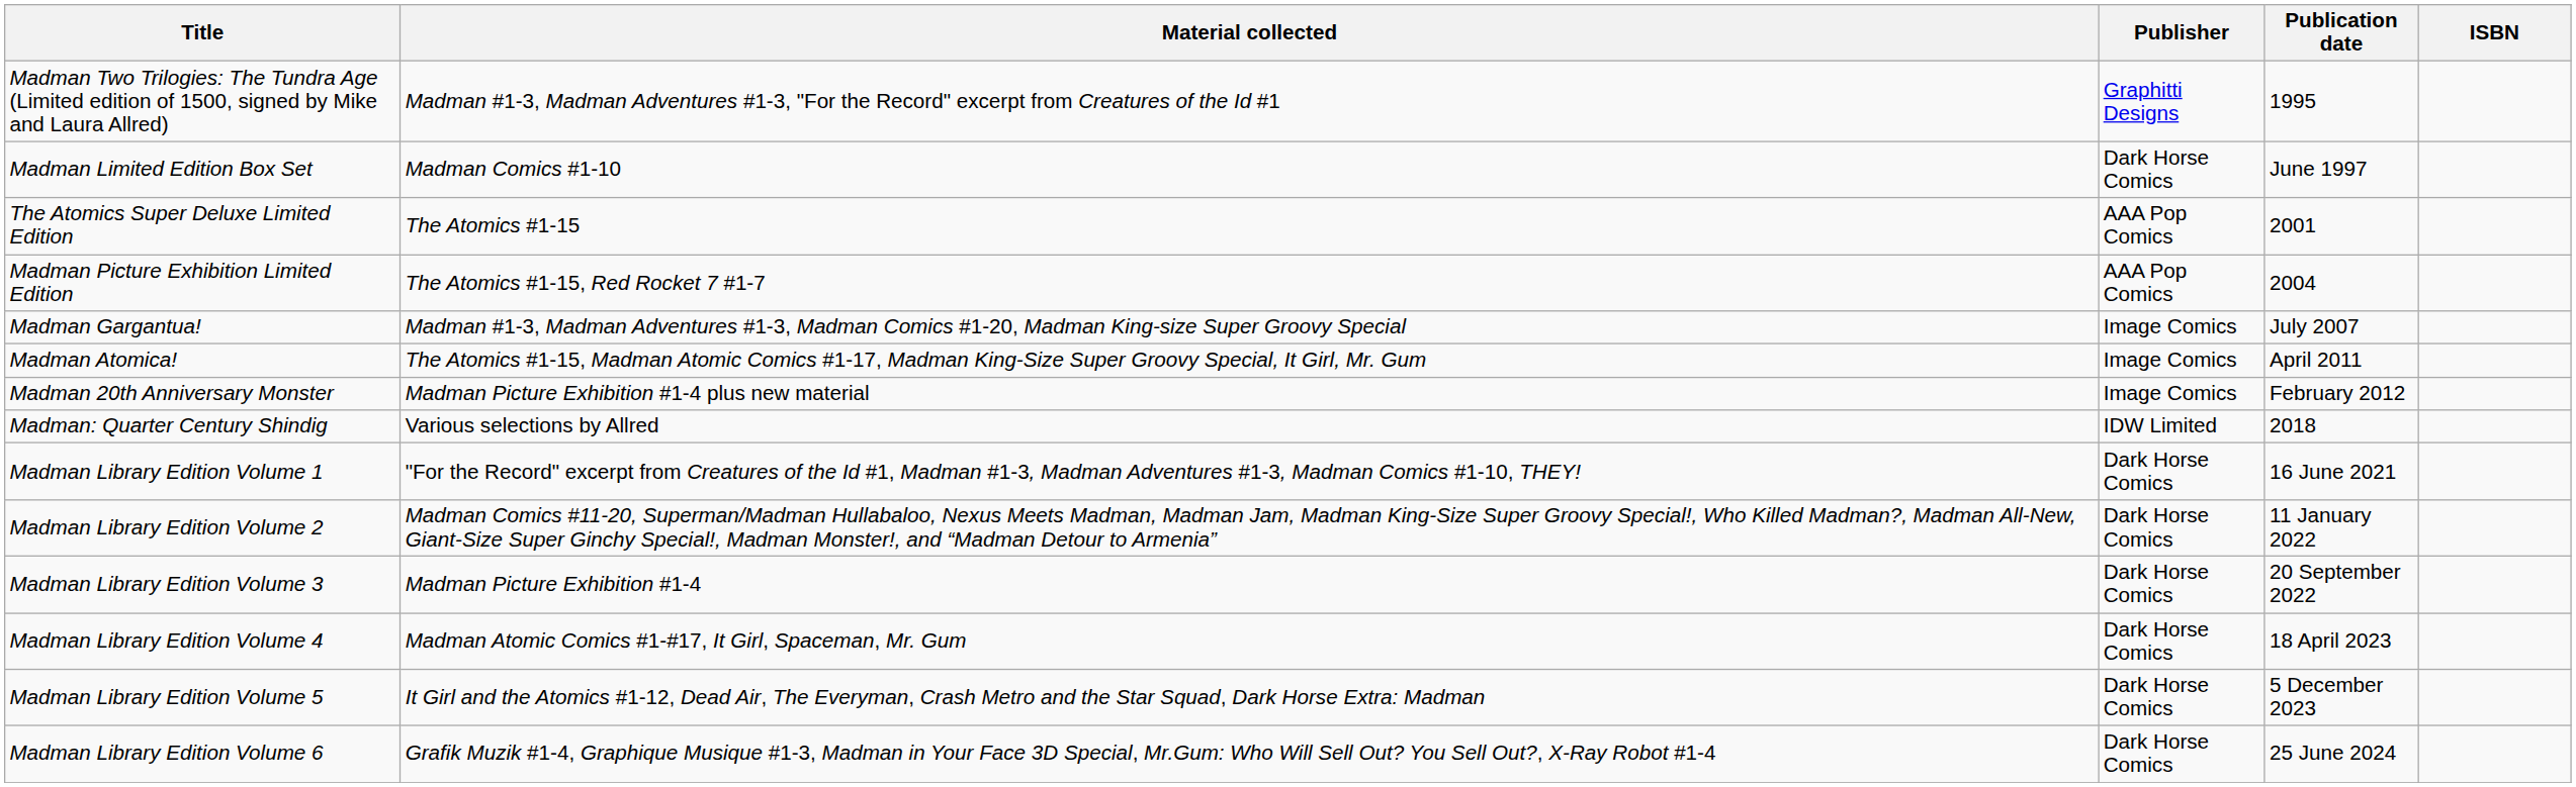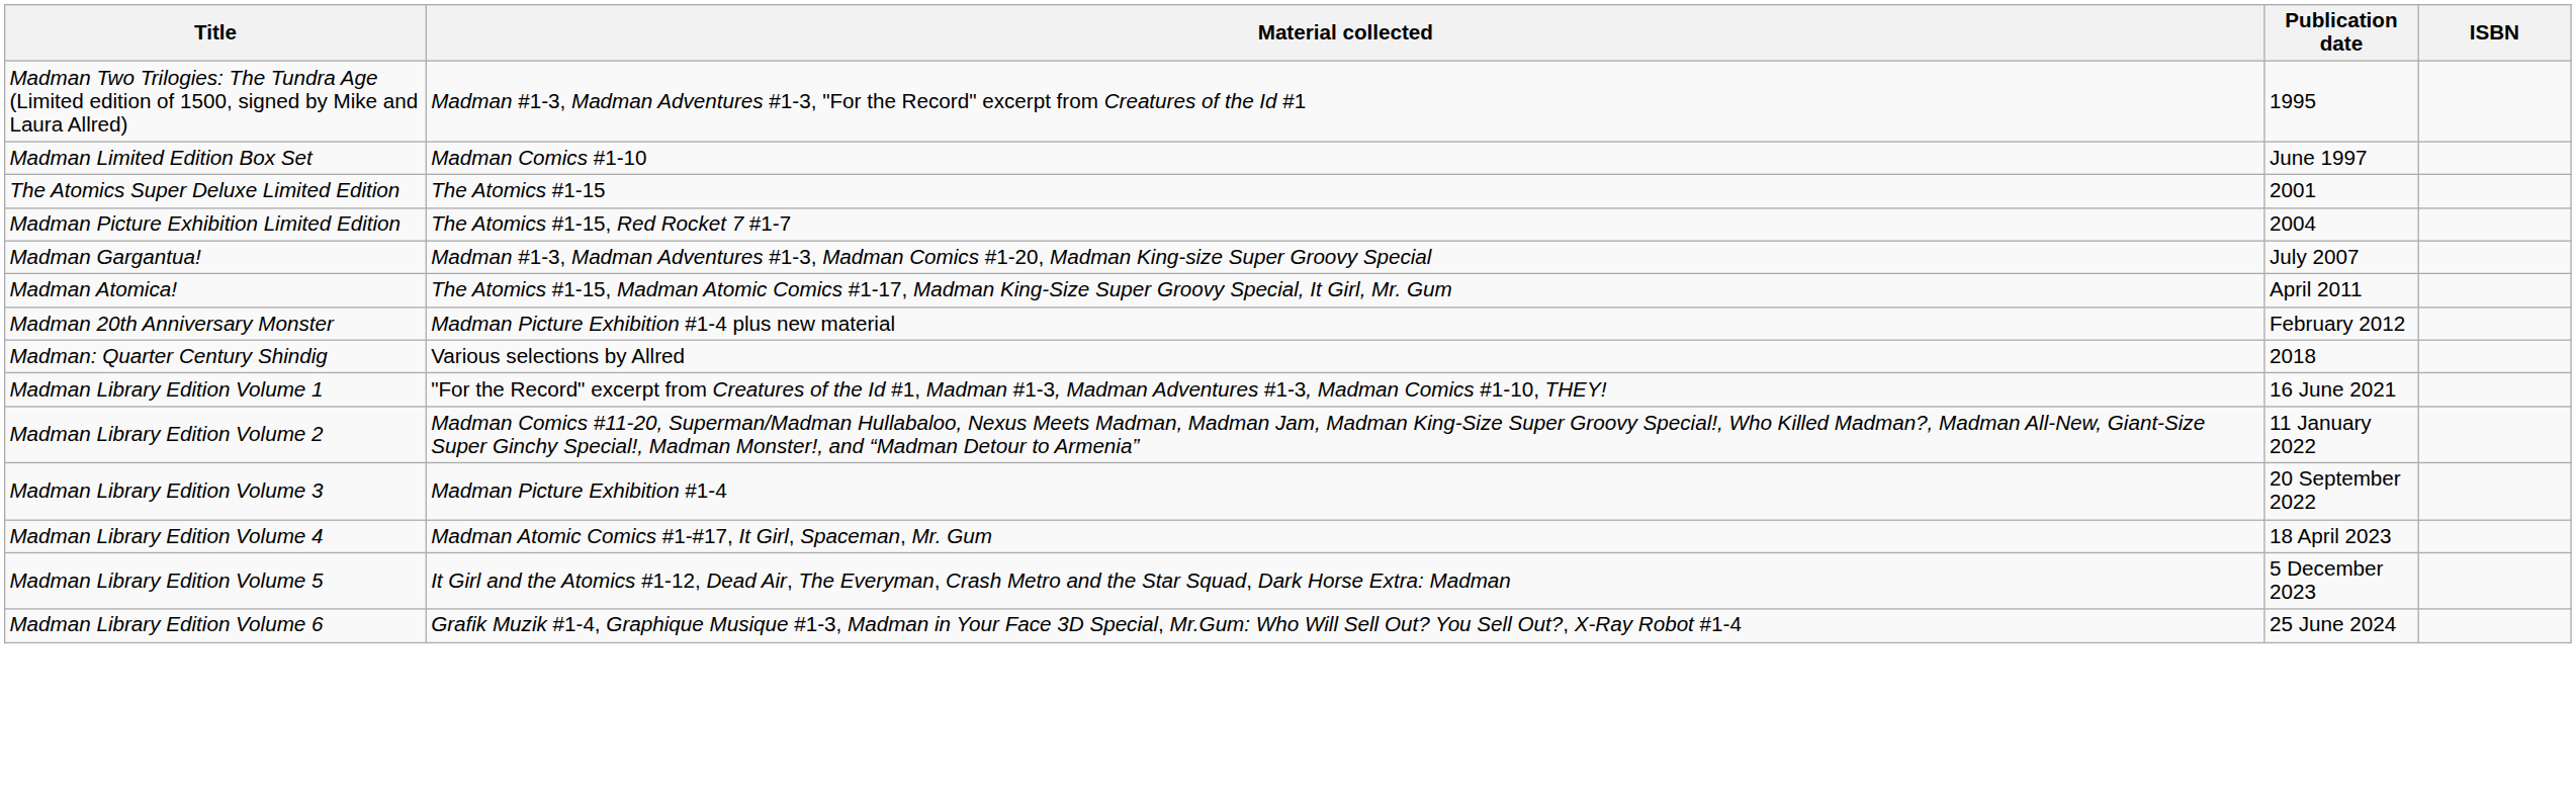 <table class="wikitable">
 <tr>
 <th>Title</th>
 <th>Material collected</th>
-<th width=120>Publisher</th>
 <th width=110>Publication date</th>
 <th width=110>ISBN</th>
 </tr>
 <tr>
 <td><em>Madman Two Trilogies: The Tundra Age</em><br>(Limited edition of 1500, signed by Mike and Laura Allred)</td>
 <td><em>Madman</em> #1-3, <em>Madman Adventures</em> #1-3, "For the Record" excerpt from <em>Creatures of the Id</em> #1</td>
-<td><a href='#'>Graphitti Designs</a></td>
 <td>1995</td>
 <td></td>
 </tr>
 <tr>
 <td><em>Madman Limited Edition Box Set</em></td>
 <td><em>Madman Comics</em> #1-10</td>
-<td>Dark Horse Comics</td>
 <td>June 1997</td>
 <td></td>
 </tr>
 <tr>
 <td><em>The Atomics Super Deluxe Limited Edition</em></td>
 <td><em>The Atomics</em> #1-15</td>
-<td>AAA Pop Comics</td>
 <td>2001</td>
 <td></td>
 </tr>
 <tr>
 <td><em>Madman Picture Exhibition Limited Edition</em></td>
 <td><em>The Atomics</em> #1-15, <em>Red Rocket 7</em> #1-7</td>
-<td>AAA Pop Comics</td>
 <td>2004</td>
 <td></td>
 </tr>
 <tr>
 <td><em>Madman Gargantua!</em></td>
 <td><em>Madman</em> #1-3, <em>Madman Adventures</em> #1-3, <em>Madman Comics</em> #1-20, <em>Madman King-size Super Groovy Special</em></td>
-<td>Image Comics</td>
 <td>July 2007</td>
 <td></td>
 </tr>
 <tr>
 <td><em>Madman Atomica!</em></td>
 <td><em>The Atomics</em> #1-15, <em>Madman Atomic Comics</em> #1-17, <em>Madman King-Size Super Groovy Special,</em> <em>It Girl,</em> <em>Mr. Gum</em></td>
-<td>Image Comics</td>
 <td>April 2011</td>
 <td></td>
 </tr>
 <tr>
 <td><em>Madman 20th Anniversary Monster</em></td>
 <td><em>Madman Picture Exhibition</em> #1-4 plus new material</td>
-<td>Image Comics</td>
 <td>February 2012</td>
 <td></td>
 </tr>
 <tr>
 <td><em>Madman: Quarter Century Shindig</em></td>
 <td>Various selections by Allred</td>
-<td>IDW Limited</td>
 <td>2018</td>
 <td></td>
 </tr>
 <tr>
 <td><em>Madman Library Edition Volume 1</em></td>
 <td>"For the Record" excerpt from <em>Creatures of the Id</em> #1, <em>Madman</em> #1-3<em>, Madman Adventures</em> #1-3<em>,</em> <em>Madman Comics</em> #1-10, <em>THEY!</em></td>
-<td>Dark Horse Comics</td>
 <td>16 June 2021</td>
 <td></td>
 </tr>
 <tr>
 <td><em>Madman Library Edition Volume 2</em></td>
 <td><em>Madman Comics #11-20, Superman/Madman Hullabaloo, Nexus Meets Madman, Madman Jam, Madman King-Size Super Groovy Special!, Who Killed Madman?, Madman All-New, Giant-Size Super Ginchy Special!, Madman Monster!, and “Madman Detour to Armenia”</em></td>
-<td>Dark Horse Comics</td>
 <td>11 January 2022</td>
 <td></td>
 </tr>
 <tr>
 <td><em>Madman Library Edition Volume 3</em></td>
 <td><em>Madman Picture Exhibition</em> #1-4</td>
-<td>Dark Horse Comics</td>
 <td>20 September 2022</td>
 <td></td>
 </tr>
 <tr>
 <td><em>Madman Library Edition Volume 4</em></td>
 <td><em>Madman Atomic Comics</em> #1-#17, <em>It Girl</em>, <em>Spaceman</em>, <em>Mr. Gum</em></td>
-<td>Dark Horse Comics</td>
 <td>18 April 2023</td>
 <td></td>
 </tr>
 <tr>
 <td><em>Madman Library Edition Volume 5</em></td>
 <td><em>It Girl and the Atomics</em> #1-12, <em>Dead Air</em>, <em>The Everyman</em>, <em>Crash Metro and the Star Squad</em>, <em>Dark Horse Extra: Madman</em></td>
-<td>Dark Horse Comics</td>
 <td>5 December 2023</td>
 <td></td>
 </tr>
 <tr>
 <td><em>Madman Library Edition Volume 6</em></td>
 <td><em>Grafik Muzik</em> #1-4, <em>Graphique Musique</em> #1-3, <em>Madman in Your Face 3D Special</em>, <em>Mr.Gum: Who Will Sell Out? You Sell Out?</em>, <em>X-Ray Robot</em> #1-4</td>
-<td>Dark Horse Comics</td>
 <td>25 June 2024</td>
 <td></td>
 </tr>
 </table>
